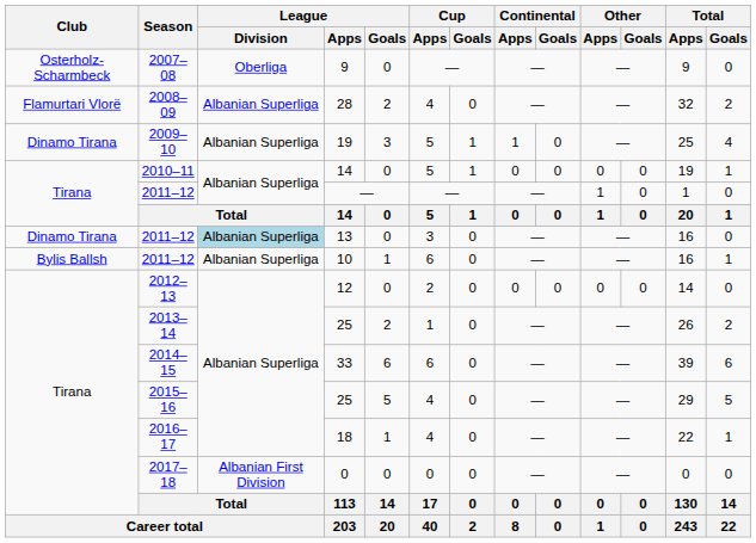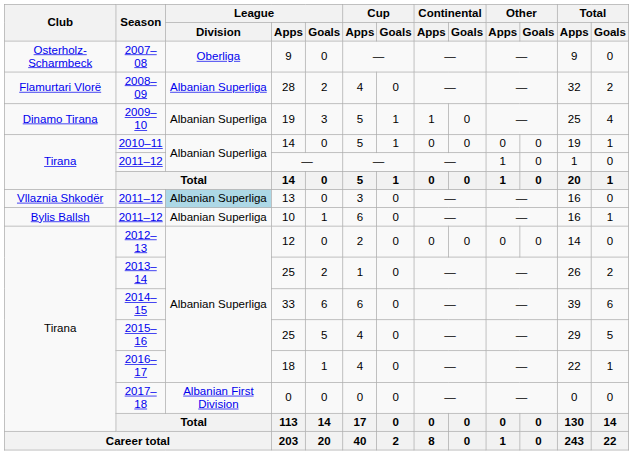 <table class="wikitable" style="text-align:center">
 <tr>
 <th rowspan="2">Club</th>
 <th rowspan="2">Season</th>
 <th colspan="3">League</th>
 <th colspan="2">Cup</th>
 <th colspan="2">Continental</th>
 <th colspan="2">Other</th>
 <th colspan="2">Total</th>
 </tr>
 <tr>
 <th>Division</th>
 <th>Apps</th>
 <th>Goals</th>
 <th>Apps</th>
 <th>Goals</th>
 <th>Apps</th>
 <th>Goals</th>
 <th>Apps</th>
 <th>Goals</th>
 <th>Apps</th>
 <th>Goals</th>
 </tr>
 <tr>
 <td><a href='#'>Osterholz-Scharmbeck</a></td>
 <td><a href='#'>2007–08</a></td>
 <td><a href='#'>Oberliga</a></td>
 <td>9</td>
 <td>0</td>
 <td colspan="2">—</td>
 <td colspan="2">—</td>
 <td colspan="2">—</td>
 <td>9</td>
 <td>0</td>
 </tr>
 <tr>
 <td><a href='#'>Flamurtari Vlorë</a></td>
 <td><a href='#'>2008–09</a></td>
 <td><a href='#'>Albanian Superliga</a></td>
 <td>28</td>
 <td>2</td>
 <td>4</td>
 <td>0</td>
 <td colspan="2">—</td>
 <td colspan="2">—</td>
 <td>32</td>
 <td>2</td>
 </tr>
 <tr>
 <td><a href='#'>Dinamo Tirana</a></td>
 <td><a href='#'>2009–10</a></td>
 <td>Albanian Superliga</td>
 <td>19</td>
 <td>3</td>
 <td>5</td>
 <td>1</td>
 <td>1</td>
 <td>0</td>
 <td colspan="2">—</td>
 <td>25</td>
 <td>4</td>
 </tr>
 <tr>
 <td rowspan="3"><a href='#'>Tirana</a></td>
 <td><a href='#'>2010–11</a></td>
 <td rowspan="2">Albanian Superliga</td>
 <td>14</td>
 <td>0</td>
 <td>5</td>
 <td>1</td>
 <td>0</td>
 <td>0</td>
 <td>0</td>
 <td>0</td>
 <td>19</td>
 <td>1</td>
 </tr>
 <tr>
 <td><a href='#'>2011–12</a></td>
 <td colspan="2">—</td>
 <td colspan="2">—</td>
 <td colspan="2">—</td>
 <td>1</td>
 <td>0</td>
 <td>1</td>
 <td>0</td>
 </tr>
 <tr>
 <th colspan="2">Total</th>
 <th>14</th>
 <th>0</th>
 <th>5</th>
 <th>1</th>
 <th>0</th>
 <th>0</th>
 <th>1</th>
 <th>0</th>
 <th>20</th>
 <th>1</th>
 </tr>
 <tr>
-<td><a href='#'>Dinamo Tirana</a></td>
+<td><a href='#'>Vllaznia Shkodër</a></td>
 <td><a href='#'>2011–12</a></td>
 <td style="background: lightblue;">Albanian Superliga</td>
 <td>13</td>
 <td>0</td>
 <td>3</td>
 <td>0</td>
 <td colspan="2">—</td>
 <td colspan="2">—</td>
 <td>16</td>
 <td>0</td>
 </tr>
 <tr>
 <td><a href='#'>Bylis Ballsh</a></td>
 <td><a href='#'>2011–12</a></td>
 <td>Albanian Superliga</td>
 <td>10</td>
 <td>1</td>
 <td>6</td>
 <td>0</td>
 <td colspan="2">—</td>
 <td colspan="2">—</td>
 <td>16</td>
 <td>1</td>
 </tr>
 <tr>
 <td rowspan="7">Tirana</td>
 <td><a href='#'>2012–13</a></td>
 <td rowspan="5">Albanian Superliga</td>
 <td>12</td>
 <td>0</td>
 <td>2</td>
 <td>0</td>
 <td>0</td>
 <td>0</td>
 <td>0</td>
 <td>0</td>
 <td>14</td>
 <td>0</td>
 </tr>
 <tr>
 <td><a href='#'>2013–14</a></td>
 <td>25</td>
 <td>2</td>
 <td>1</td>
 <td>0</td>
 <td colspan="2">—</td>
 <td colspan="2">—</td>
 <td>26</td>
 <td>2</td>
 </tr>
 <tr>
 <td><a href='#'>2014–15</a></td>
 <td>33</td>
 <td>6</td>
 <td>6</td>
 <td>0</td>
 <td colspan="2">—</td>
 <td colspan="2">—</td>
 <td>39</td>
 <td>6</td>
 </tr>
 <tr>
 <td><a href='#'>2015–16</a></td>
 <td>25</td>
 <td>5</td>
 <td>4</td>
 <td>0</td>
 <td colspan="2">—</td>
 <td colspan="2">—</td>
 <td>29</td>
 <td>5</td>
 </tr>
 <tr>
 <td><a href='#'>2016–17</a></td>
 <td>18</td>
 <td>1</td>
 <td>4</td>
 <td>0</td>
 <td colspan="2">—</td>
 <td colspan="2">—</td>
 <td>22</td>
 <td>1</td>
 </tr>
 <tr>
 <td><a href='#'>2017–18</a></td>
 <td><a href='#'>Albanian First Division</a></td>
 <td>0</td>
 <td>0</td>
 <td>0</td>
 <td>0</td>
 <td colspan="2">—</td>
 <td colspan="2">—</td>
 <td>0</td>
 <td>0</td>
 </tr>
 <tr>
 <th colspan="2">Total</th>
 <th>113</th>
 <th>14</th>
 <th>17</th>
 <th>0</th>
 <th>0</th>
 <th>0</th>
 <th>0</th>
 <th>0</th>
 <th>130</th>
 <th>14</th>
 </tr>
 <tr>
 <th colspan="3">Career total</th>
 <th>203</th>
 <th>20</th>
 <th>40</th>
 <th>2</th>
 <th>8</th>
 <th>0</th>
 <th>1</th>
 <th>0</th>
 <th>243</th>
 <th>22</th>
 </tr>
 </table>
